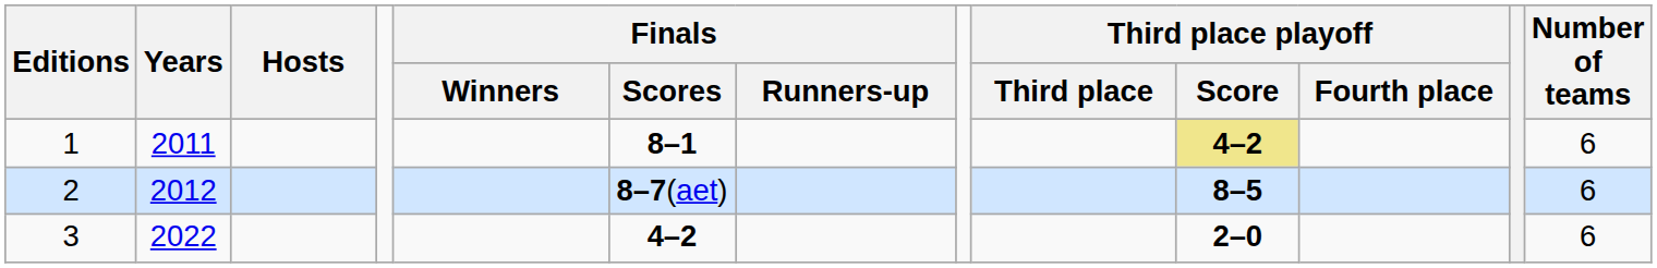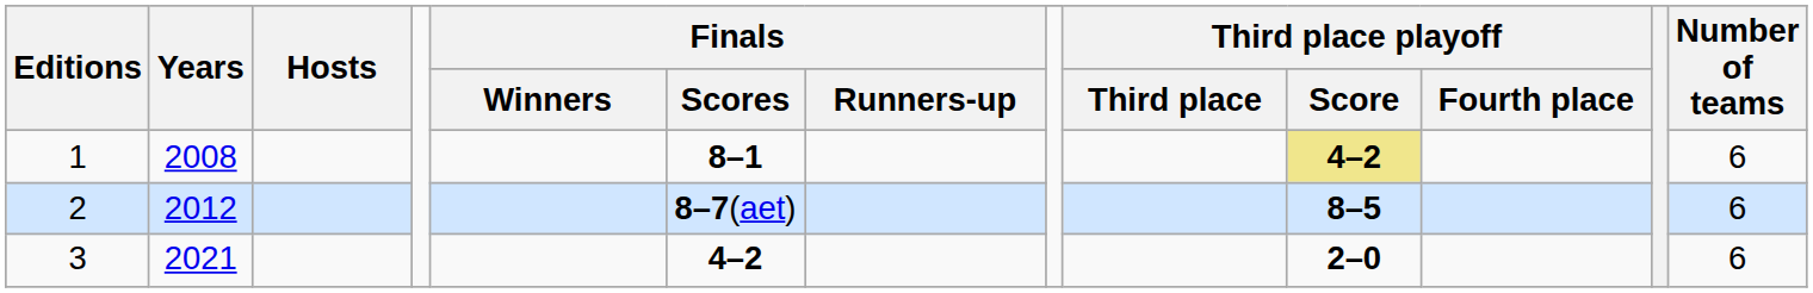 <table class="wikitable sortable" style="text-align:center;width:100%">
 <tr>
 <th rowspan=2 width=5%>Editions</th>
 <th rowspan=2 width=5%>Years</th>
 <th rowspan=2 width=10%>Hosts</th>
 <td width = 1% rowspan=15></td>
 <th colspan=3>Finals</th>
 <td width = 1% rowspan=15></td>
 <th colspan=3>Third place playoff</th>
 <th width="1%" rowspan=15 bgcolor=ffffff></th>
 <th rowspan=2 width="4%">Number of teams</th>
 </tr>
 <tr>
 <th width=15%>Winners</th>
 <th width=8%>Scores</th>
 <th width=15%>Runners-up</th>
 <th width=15%>Third place</th>
 <th width=8%>Score</th>
 <th width=15%>Fourth place</th>
 </tr>
 <tr>
 <td>1</td>
-<td><a href='#'>2011</a></td>
+<td><a href='#'>2008</a></td>
 <td align=left></td>
 <td><strong></strong></td>
 <td><strong>8–1</strong></td>
 <td></td>
 <td></td>
 <td style="background: khaki;"><strong>4–2</strong></td>
 <td></td>
 <td>6</td>
 </tr>
 <tr style="background:#D0E6FF">
 <td>2</td>
 <td><a href='#'>2012</a></td>
 <td align=left></td>
 <td><strong></strong></td>
 <td><strong>8–7</strong>(<a href='#'>aet</a>)</td>
 <td></td>
 <td></td>
 <td><strong>8–5</strong></td>
 <td></td>
 <td>6</td>
 </tr>
 <tr>
 <td>3</td>
-<td><a href='#'>2022</a></td>
+<td><a href='#'>2021</a></td>
 <td align=left></td>
 <td><strong></strong></td>
 <td><strong>4–2</strong></td>
 <td></td>
 <td></td>
 <td><strong>2–0</strong></td>
 <td></td>
 <td>6</td>
 </tr>
 </table>
